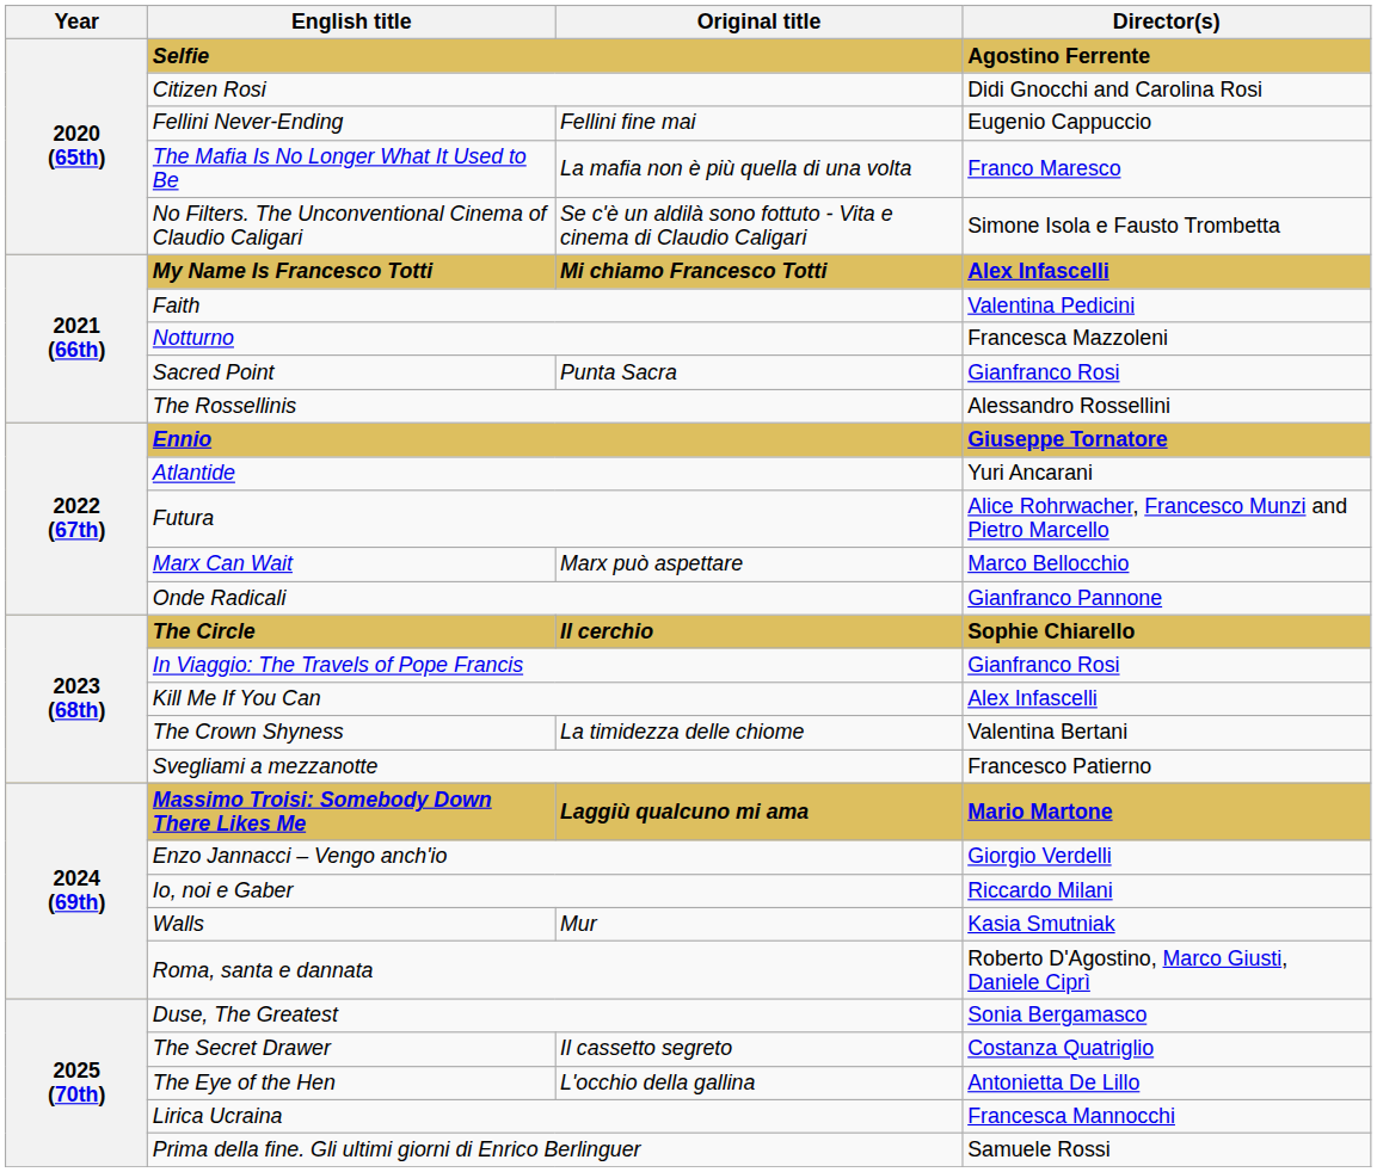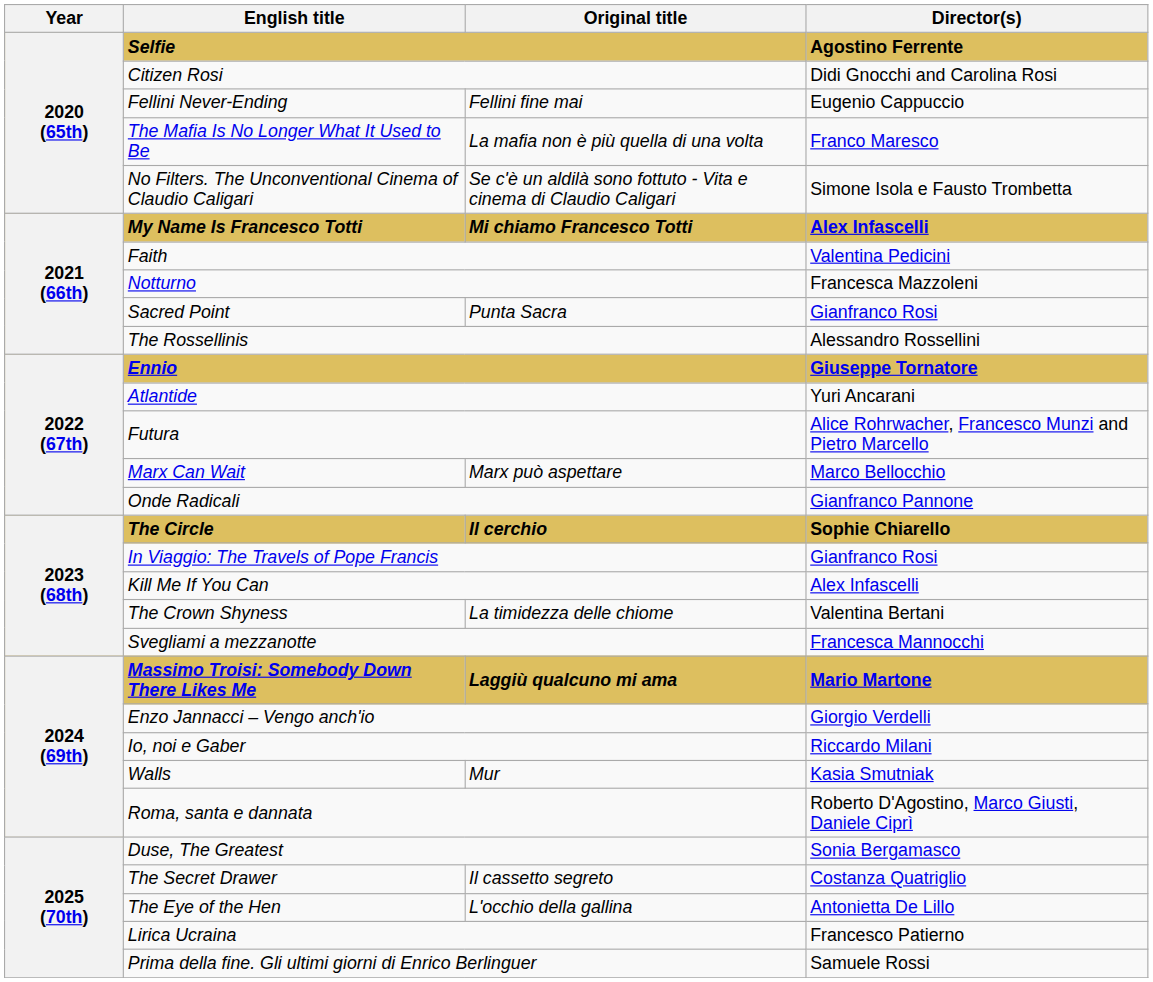 <table class="wikitable">
 <tr>
 <th width="100">Year</th>
 <th width="300">English title</th>
 <th width="300">Original title</th>
 <th width="300">Director(s)</th>
 </tr>
 <tr style="background:#DDBF5F;">
 <th rowspan="5" align="center">2020<br>(<a href='#'>65th</a>)</th>
 <td colspan="2"><strong><em>Selfie</em></strong></td>
 <td><strong>Agostino Ferrente</strong></td>
 </tr>
 <tr>
 <td colspan="2"><em>Citizen Rosi</em></td>
 <td>Didi Gnocchi and Carolina Rosi</td>
 </tr>
 <tr>
 <td><em>Fellini Never-Ending</em></td>
 <td><em>Fellini fine mai</em></td>
 <td>Eugenio Cappuccio</td>
 </tr>
 <tr>
 <td><em><a href='#'>The Mafia Is No Longer What It Used to Be</a></em></td>
 <td><em>La mafia non è più quella di una volta</em></td>
 <td><a href='#'>Franco Maresco</a></td>
 </tr>
 <tr>
 <td><em>No Filters. The Unconventional Cinema of Claudio Caligari</em></td>
 <td><em>Se c'è un aldilà sono fottuto - Vita e cinema di Claudio Caligari</em></td>
 <td>Simone Isola e Fausto Trombetta</td>
 </tr>
 <tr style="background:#DDBF5F;">
 <th rowspan="5" align="center">2021<br>(<a href='#'>66th</a>)</th>
 <td><strong><em>My Name Is Francesco Totti</em></strong></td>
 <td><strong><em>Mi chiamo Francesco Totti</em></strong></td>
 <td><strong><a href='#'>Alex Infascelli</a></strong></td>
 </tr>
 <tr>
 <td colspan="2"><em>Faith</em></td>
 <td><a href='#'>Valentina Pedicini</a></td>
 </tr>
 <tr>
 <td colspan="2"><em><a href='#'>Notturno</a></em></td>
 <td>Francesca Mazzoleni</td>
 </tr>
 <tr>
 <td><em>Sacred Point</em></td>
 <td><em>Punta Sacra</em></td>
 <td><a href='#'>Gianfranco Rosi</a></td>
 </tr>
 <tr>
 <td colspan="2"><em>The Rossellinis</em></td>
 <td>Alessandro Rossellini</td>
 </tr>
 <tr style="background:#DDBF5F;">
 <th rowspan="5" align="center">2022<br>(<a href='#'>67th</a>)</th>
 <td colspan="2"><strong><em><a href='#'>Ennio</a></em></strong></td>
 <td><strong><a href='#'>Giuseppe Tornatore</a></strong></td>
 </tr>
 <tr>
 <td colspan="2"><em><a href='#'>Atlantide</a></em></td>
 <td>Yuri Ancarani</td>
 </tr>
 <tr>
 <td colspan="2"><em>Futura</em></td>
 <td><a href='#'>Alice Rohrwacher</a>, <a href='#'>Francesco Munzi</a> and <a href='#'>Pietro Marcello</a></td>
 </tr>
 <tr>
 <td><em><a href='#'>Marx Can Wait</a></em></td>
 <td><em>Marx può aspettare</em></td>
 <td><a href='#'>Marco Bellocchio</a></td>
 </tr>
 <tr>
 <td colspan="2"><em>Onde Radicali</em></td>
 <td><a href='#'>Gianfranco Pannone</a></td>
 </tr>
 <tr style="background:#DDBF5F;">
 <th rowspan="5" align="center">2023<br>(<a href='#'>68th</a>)</th>
 <td><strong><em>The Circle</em></strong></td>
 <td><strong><em>Il cerchio</em></strong></td>
 <td><strong>Sophie Chiarello</strong></td>
 </tr>
 <tr>
 <td colspan="2"><em><a href='#'>In Viaggio: The Travels of Pope Francis</a></em></td>
 <td><a href='#'>Gianfranco Rosi</a></td>
 </tr>
 <tr>
 <td colspan="2"><em>Kill Me If You Can</em></td>
 <td><a href='#'>Alex Infascelli</a></td>
 </tr>
 <tr>
 <td><em>The Crown Shyness</em></td>
 <td><em>La timidezza delle chiome</em></td>
 <td>Valentina Bertani</td>
 </tr>
 <tr>
 <td colspan="2"><em>Svegliami a mezzanotte</em></td>
-<td>Francesco Patierno</td>
+<td><a href='#'>Francesca Mannocchi</a></td>
 </tr>
 <tr style="background:#DDBF5F;">
 <th rowspan="5" align="center">2024<br>(<a href='#'>69th</a>)</th>
 <td><strong><em><a href='#'>Massimo Troisi: Somebody Down There Likes Me</a></em></strong></td>
 <td><strong><em>Laggiù qualcuno mi ama</em></strong></td>
 <td><strong><a href='#'>Mario Martone</a></strong></td>
 </tr>
 <tr>
 <td colspan="2"><em>Enzo Jannacci – Vengo anch'io</em></td>
 <td><a href='#'>Giorgio Verdelli</a></td>
 </tr>
 <tr>
 <td colspan="2"><em>Io, noi e Gaber</em></td>
 <td><a href='#'>Riccardo Milani</a></td>
 </tr>
 <tr>
 <td><em>Walls</em></td>
 <td><em>Mur</em></td>
 <td><a href='#'>Kasia Smutniak</a></td>
 </tr>
 <tr>
 <td colspan="2"><em>Roma, santa e dannata</em></td>
 <td>Roberto D'Agostino, <a href='#'>Marco Giusti</a>, <a href='#'>Daniele Ciprì</a></td>
 </tr>
 <tr>
 <th rowspan="5" align="center">2025<br>(<a href='#'>70th</a>)</th>
 <td colspan="2"><em>Duse, The Greatest</em></td>
 <td><a href='#'>Sonia Bergamasco</a></td>
 </tr>
 <tr>
 <td><em>The Secret Drawer</em></td>
 <td><em>Il cassetto segreto</em></td>
 <td><a href='#'>Costanza Quatriglio</a></td>
 </tr>
 <tr>
 <td><em>The Eye of the Hen</em></td>
 <td><em>L'occhio della gallina</em></td>
 <td><a href='#'>Antonietta De Lillo</a></td>
 </tr>
 <tr>
 <td colspan="2"><em>Lirica Ucraina</em></td>
-<td><a href='#'>Francesca Mannocchi</a></td>
+<td>Francesco Patierno</td>
 </tr>
 <tr>
 <td colspan="2"><em>Prima della fine. Gli ultimi giorni di Enrico Berlinguer</em></td>
 <td>Samuele Rossi</td>
 </tr>
 <tr>
 </tr>
 </table>
